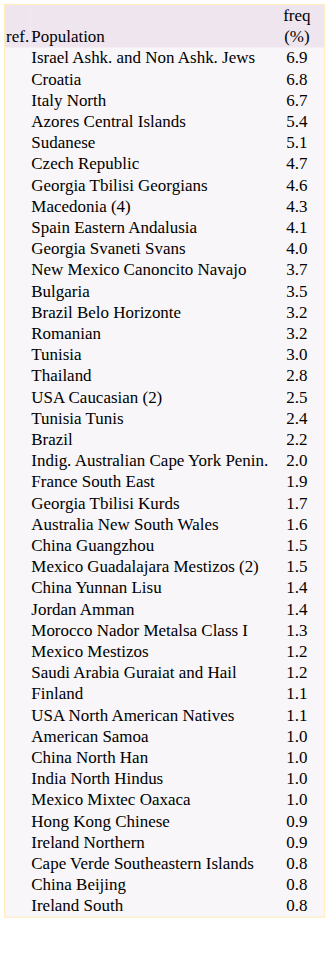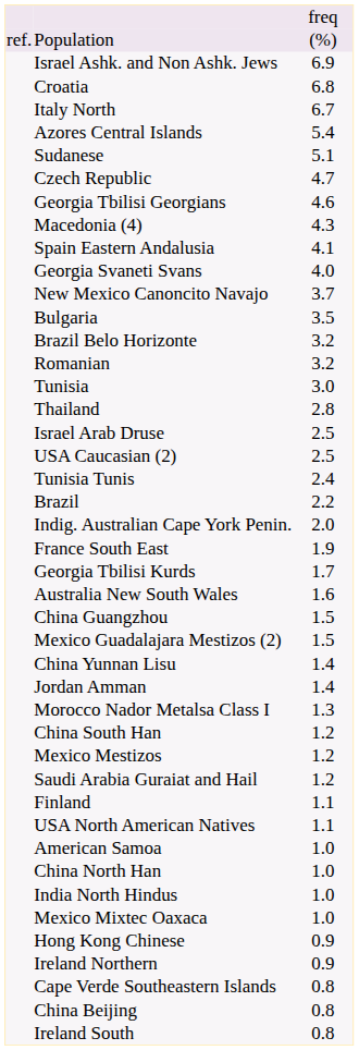 <table border="0" cellspacing="0" cellpadding="1" align="left" style="text-align:center; margin-right: 3em;  border:1px #ffeebb solid; background:#f8f6f8; ">
 <tr style="background:#efe5ef">
 <td></td>
 <td></td>
 <td>freq</td>
 </tr>
 <tr style="background:#eee5ef">
 <td>ref.</td>
 <td align="left">Population</td>
 <td style="width:50px">(%)</td>
 </tr>
 <tr>
 <td></td>
 <td align="left">Israel Ashk. and Non Ashk. Jews</td>
 <td>6.9</td>
 </tr>
 <tr>
 <td></td>
 <td align="left">Croatia</td>
 <td>6.8</td>
 </tr>
 <tr>
 <td></td>
 <td align="left">Italy North</td>
 <td>6.7</td>
 </tr>
 <tr>
 <td></td>
 <td align="left">Azores Central Islands</td>
 <td>5.4</td>
 </tr>
 <tr>
 <td></td>
 <td align="left">Sudanese</td>
 <td>5.1</td>
 </tr>
 <tr>
 <td></td>
 <td align="left">Czech Republic</td>
 <td>4.7</td>
 </tr>
 <tr>
 <td></td>
 <td align="left">Georgia Tbilisi Georgians</td>
 <td>4.6</td>
 </tr>
 <tr>
 <td></td>
 <td align="left">Macedonia (4)</td>
 <td>4.3</td>
 </tr>
 <tr>
 <td></td>
 <td align="left">Spain Eastern Andalusia</td>
 <td>4.1</td>
 </tr>
 <tr>
 <td></td>
 <td align="left">Georgia Svaneti Svans</td>
 <td>4.0</td>
 </tr>
 <tr>
 <td></td>
 <td align="left">New Mexico Canoncito Navajo</td>
 <td>3.7</td>
 </tr>
 <tr>
 <td></td>
 <td align="left">Bulgaria</td>
 <td>3.5</td>
 </tr>
 <tr>
 <td></td>
 <td align="left">Brazil Belo Horizonte</td>
 <td>3.2</td>
 </tr>
 <tr>
 <td></td>
 <td align="left">Romanian</td>
 <td>3.2</td>
 </tr>
 <tr>
 <td></td>
 <td align="left">Tunisia</td>
 <td>3.0</td>
 </tr>
 <tr>
 <td></td>
 <td align="left">Thailand</td>
 <td>2.8</td>
 </tr>
 <tr>
 <td></td>
+<td align="left">Israel Arab Druse</td>
+<td>2.5</td>
+</tr>
+<tr>
+<td></td>
 <td align="left">USA Caucasian (2)</td>
 <td>2.5</td>
 </tr>
 <tr>
 <td></td>
 <td align="left">Tunisia Tunis</td>
 <td>2.4</td>
 </tr>
 <tr>
 <td></td>
 <td align="left">Brazil</td>
 <td>2.2</td>
 </tr>
 <tr>
 <td></td>
 <td align="left">Indig. Australian Cape York Penin.</td>
 <td>2.0</td>
 </tr>
 <tr>
 <td></td>
 <td align="left">France South East</td>
 <td>1.9</td>
 </tr>
 <tr>
 <td></td>
 <td align="left">Georgia Tbilisi Kurds</td>
 <td>1.7</td>
 </tr>
 <tr>
 <td></td>
 <td align="left">Australia New South Wales</td>
 <td>1.6</td>
 </tr>
 <tr>
 <td></td>
 <td align="left">China Guangzhou</td>
 <td>1.5</td>
 </tr>
 <tr>
 <td></td>
 <td align="left">Mexico Guadalajara Mestizos (2)</td>
 <td>1.5</td>
 </tr>
 <tr>
 <td></td>
 <td align="left">China Yunnan Lisu</td>
 <td>1.4</td>
 </tr>
 <tr>
 <td></td>
 <td align="left">Jordan Amman</td>
 <td>1.4</td>
 </tr>
 <tr>
 <td></td>
 <td align="left">Morocco Nador Metalsa Class I</td>
 <td>1.3</td>
+</tr>
+<tr>
+<td></td>
+<td align="left">China South Han</td>
+<td>1.2</td>
 </tr>
 <tr>
 <td></td>
 <td align="left">Mexico Mestizos</td>
 <td>1.2</td>
 </tr>
 <tr>
 <td></td>
 <td align="left">Saudi Arabia Guraiat and Hail</td>
 <td>1.2</td>
 </tr>
 <tr>
 <td></td>
 <td align="left">Finland</td>
 <td>1.1</td>
 </tr>
 <tr>
 <td></td>
 <td align="left">USA North American Natives</td>
 <td>1.1</td>
 </tr>
 <tr>
 <td></td>
 <td align="left">American Samoa</td>
 <td>1.0</td>
 </tr>
 <tr>
 <td></td>
 <td align="left">China North Han</td>
 <td>1.0</td>
 </tr>
 <tr>
 <td></td>
 <td align="left">India North Hindus</td>
 <td>1.0</td>
 </tr>
 <tr>
 <td></td>
 <td align="left">Mexico Mixtec Oaxaca</td>
 <td>1.0</td>
 </tr>
 <tr>
 <td></td>
 <td align="left">Hong Kong Chinese</td>
 <td>0.9</td>
 </tr>
 <tr>
 <td></td>
 <td align="left">Ireland Northern</td>
 <td>0.9</td>
 </tr>
 <tr>
 <td></td>
 <td align="left">Cape Verde Southeastern Islands</td>
 <td>0.8</td>
 </tr>
 <tr>
 <td></td>
 <td align="left">China Beijing</td>
 <td>0.8</td>
 </tr>
 <tr>
 <td></td>
 <td align="left">Ireland South</td>
 <td>0.8</td>
 </tr>
 </table>
